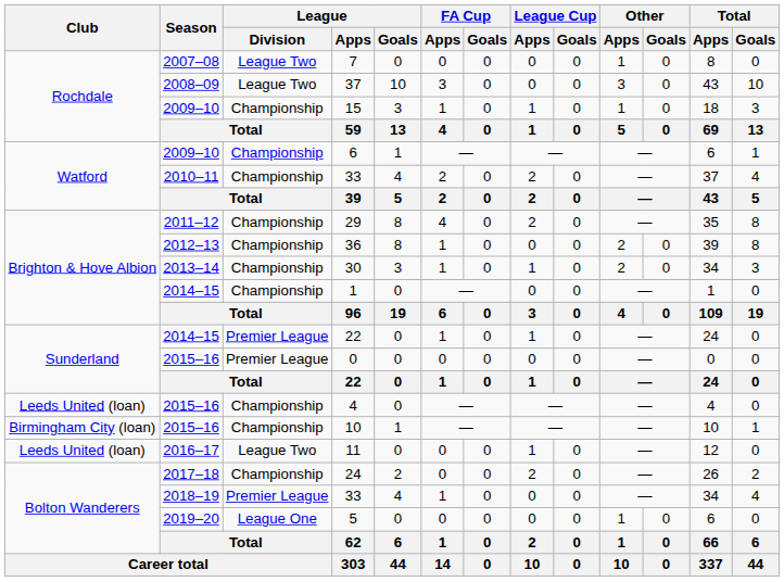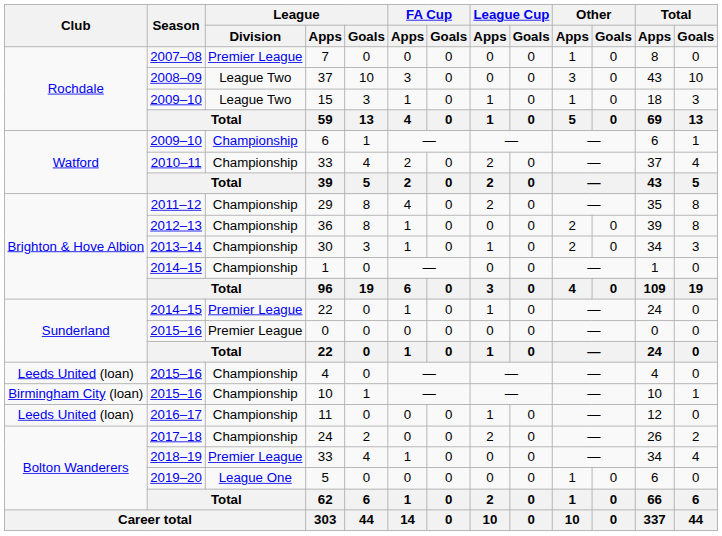 <table class=wikitable style="text-align: center">
 <tr>
 <th rowspan=2>Club</th>
 <th rowspan=2>Season</th>
 <th colspan=3>League</th>
 <th colspan=2><a href='#'>FA Cup</a></th>
 <th colspan=2><a href='#'>League Cup</a></th>
 <th colspan=2>Other</th>
 <th colspan=2>Total</th>
 </tr>
 <tr>
 <th scope="col">Division</th>
 <th>Apps</th>
 <th>Goals</th>
 <th>Apps</th>
 <th>Goals</th>
 <th>Apps</th>
 <th>Goals</th>
 <th>Apps</th>
 <th>Goals</th>
 <th>Apps</th>
 <th>Goals</th>
 </tr>
 <tr>
 <td rowspan=4><a href='#'>Rochdale</a></td>
 <td><a href='#'>2007–08</a></td>
-<td><a href='#'>League Two</a></td>
+<td><a href='#'>Premier League</a></td>
 <td>7</td>
 <td>0</td>
 <td>0</td>
 <td>0</td>
 <td>0</td>
 <td>0</td>
 <td>1</td>
 <td>0</td>
 <td>8</td>
 <td>0</td>
 </tr>
 <tr>
 <td><a href='#'>2008–09</a></td>
 <td>League Two</td>
 <td>37</td>
 <td>10</td>
 <td>3</td>
 <td>0</td>
 <td>0</td>
 <td>0</td>
 <td>3</td>
 <td>0</td>
 <td>43</td>
 <td>10</td>
 </tr>
 <tr>
 <td><a href='#'>2009–10</a></td>
-<td>Championship</td>
+<td>League Two</td>
 <td>15</td>
 <td>3</td>
 <td>1</td>
 <td>0</td>
 <td>1</td>
 <td>0</td>
 <td>1</td>
 <td>0</td>
 <td>18</td>
 <td>3</td>
 </tr>
 <tr>
 <th colspan=2>Total</th>
 <th>59</th>
 <th>13</th>
 <th>4</th>
 <th>0</th>
 <th>1</th>
 <th>0</th>
 <th>5</th>
 <th>0</th>
 <th>69</th>
 <th>13</th>
 </tr>
 <tr>
 <td rowspan=3><a href='#'>Watford</a></td>
 <td><a href='#'>2009–10</a></td>
 <td><a href='#'>Championship</a></td>
 <td>6</td>
 <td>1</td>
 <td colspan=2>—</td>
 <td colspan=2>—</td>
 <td colspan=2>—</td>
 <td>6</td>
 <td>1</td>
 </tr>
 <tr>
 <td><a href='#'>2010–11</a></td>
 <td>Championship</td>
 <td>33</td>
 <td>4</td>
 <td>2</td>
 <td>0</td>
 <td>2</td>
 <td>0</td>
 <td colspan=2>—</td>
 <td>37</td>
 <td>4</td>
 </tr>
 <tr>
 <th colspan=2>Total</th>
 <th>39</th>
 <th>5</th>
 <th>2</th>
 <th>0</th>
 <th>2</th>
 <th>0</th>
 <th colspan=2>—</th>
 <th>43</th>
 <th>5</th>
 </tr>
 <tr>
 <td rowspan=5><a href='#'>Brighton & Hove Albion</a></td>
 <td><a href='#'>2011–12</a></td>
 <td>Championship</td>
 <td>29</td>
 <td>8</td>
 <td>4</td>
 <td>0</td>
 <td>2</td>
 <td>0</td>
 <td colspan=2>—</td>
 <td>35</td>
 <td>8</td>
 </tr>
 <tr>
 <td><a href='#'>2012–13</a></td>
 <td>Championship</td>
 <td>36</td>
 <td>8</td>
 <td>1</td>
 <td>0</td>
 <td>0</td>
 <td>0</td>
 <td>2</td>
 <td>0</td>
 <td>39</td>
 <td>8</td>
 </tr>
 <tr>
 <td><a href='#'>2013–14</a></td>
 <td>Championship</td>
 <td>30</td>
 <td>3</td>
 <td>1</td>
 <td>0</td>
 <td>1</td>
 <td>0</td>
 <td>2</td>
 <td>0</td>
 <td>34</td>
 <td>3</td>
 </tr>
 <tr>
 <td><a href='#'>2014–15</a></td>
 <td>Championship</td>
 <td>1</td>
 <td>0</td>
 <td colspan=2>—</td>
 <td>0</td>
 <td>0</td>
 <td colspan=2>—</td>
 <td>1</td>
 <td>0</td>
 </tr>
 <tr>
 <th colspan=2>Total</th>
 <th>96</th>
 <th>19</th>
 <th>6</th>
 <th>0</th>
 <th>3</th>
 <th>0</th>
 <th>4</th>
 <th>0</th>
 <th>109</th>
 <th>19</th>
 </tr>
 <tr>
 <td rowspan=3><a href='#'>Sunderland</a></td>
 <td><a href='#'>2014–15</a></td>
 <td><a href='#'>Premier League</a></td>
 <td>22</td>
 <td>0</td>
 <td>1</td>
 <td>0</td>
 <td>1</td>
 <td>0</td>
 <td colspan=2>—</td>
 <td>24</td>
 <td>0</td>
 </tr>
 <tr>
 <td><a href='#'>2015–16</a></td>
 <td>Premier League</td>
 <td>0</td>
 <td>0</td>
 <td>0</td>
 <td>0</td>
 <td>0</td>
 <td>0</td>
 <td colspan=2>—</td>
 <td>0</td>
 <td>0</td>
 </tr>
 <tr>
 <th colspan=2>Total</th>
 <th>22</th>
 <th>0</th>
 <th>1</th>
 <th>0</th>
 <th>1</th>
 <th>0</th>
 <th colspan=2>—</th>
 <th>24</th>
 <th>0</th>
 </tr>
 <tr>
 <td><a href='#'>Leeds United</a> (loan)</td>
 <td><a href='#'>2015–16</a></td>
 <td>Championship</td>
 <td>4</td>
 <td>0</td>
 <td colspan=2>—</td>
 <td colspan=2>—</td>
 <td colspan=2>—</td>
 <td>4</td>
 <td>0</td>
 </tr>
 <tr>
 <td><a href='#'>Birmingham City</a> (loan)</td>
 <td><a href='#'>2015–16</a></td>
 <td>Championship</td>
 <td>10</td>
 <td>1</td>
 <td colspan=2>—</td>
 <td colspan=2>—</td>
 <td colspan=2>—</td>
 <td>10</td>
 <td>1</td>
 </tr>
 <tr>
 <td><a href='#'>Leeds United</a> (loan)</td>
 <td><a href='#'>2016–17</a></td>
-<td>League Two</td>
+<td>Championship</td>
 <td>11</td>
 <td>0</td>
 <td>0</td>
 <td>0</td>
 <td>1</td>
 <td>0</td>
 <td colspan=2>—</td>
 <td>12</td>
 <td>0</td>
 </tr>
 <tr>
 <td rowspan=4><a href='#'>Bolton Wanderers</a></td>
 <td><a href='#'>2017–18</a></td>
 <td>Championship</td>
 <td>24</td>
 <td>2</td>
 <td>0</td>
 <td>0</td>
 <td>2</td>
 <td>0</td>
 <td colspan=2>—</td>
 <td>26</td>
 <td>2</td>
 </tr>
 <tr>
 <td><a href='#'>2018–19</a></td>
 <td><a href='#'>Premier League</a></td>
 <td>33</td>
 <td>4</td>
 <td>1</td>
 <td>0</td>
 <td>0</td>
 <td>0</td>
 <td colspan=2>—</td>
 <td>34</td>
 <td>4</td>
 </tr>
 <tr>
 <td><a href='#'>2019–20</a></td>
 <td><a href='#'>League One</a></td>
 <td>5</td>
 <td>0</td>
 <td>0</td>
 <td>0</td>
 <td>0</td>
 <td>0</td>
 <td>1</td>
 <td>0</td>
 <td>6</td>
 <td>0</td>
 </tr>
 <tr>
 <th colspan=2>Total</th>
 <th>62</th>
 <th>6</th>
 <th>1</th>
 <th>0</th>
 <th>2</th>
 <th>0</th>
 <th>1</th>
 <th>0</th>
 <th>66</th>
 <th>6</th>
 </tr>
 <tr>
 <th colspan=3>Career total</th>
 <th>303</th>
 <th>44</th>
 <th>14</th>
 <th>0</th>
 <th>10</th>
 <th>0</th>
 <th>10</th>
 <th>0</th>
 <th>337</th>
 <th>44</th>
 </tr>
 </table>
